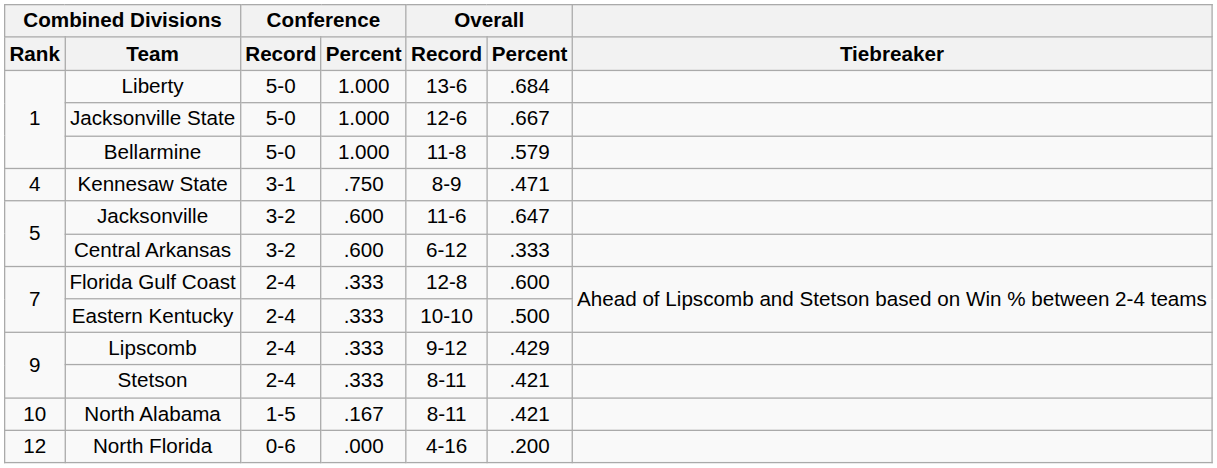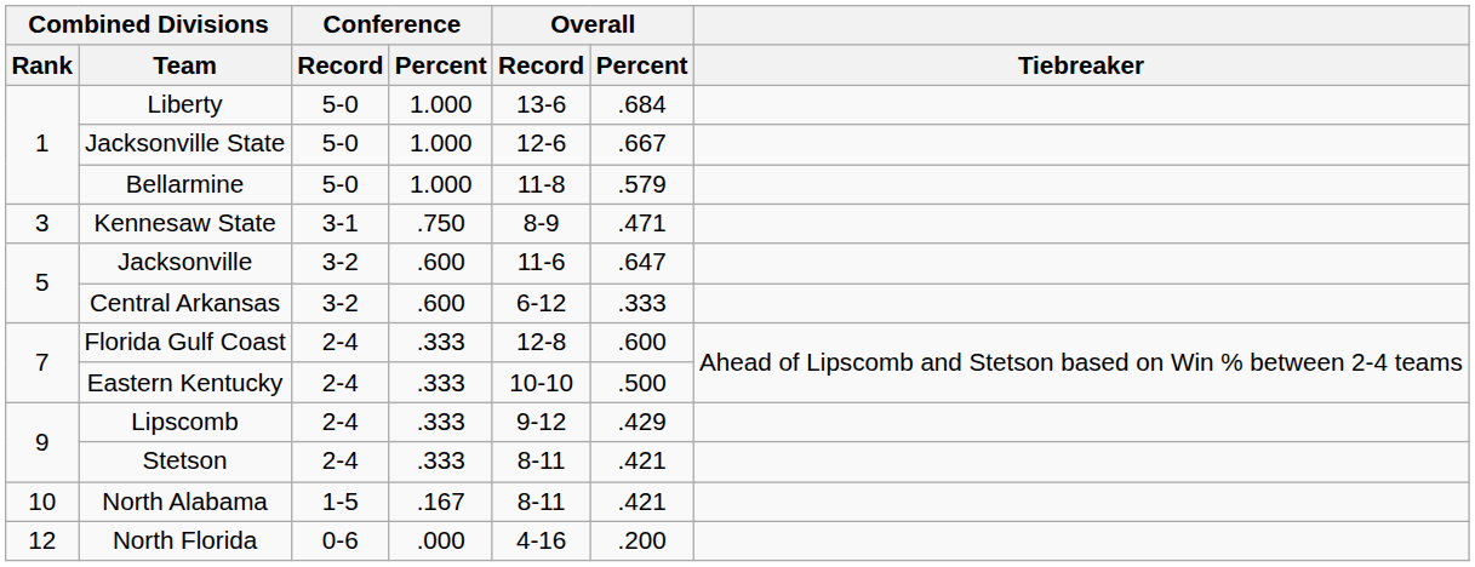 <table class="wikitable sortable" style="text-align:center">
 <tr>
 <th colspan="2">Combined Divisions</th>
 <th colspan="2">Conference</th>
 <th colspan="2">Overall</th>
 <th></th>
 </tr>
 <tr>
 <th>Rank</th>
 <th>Team</th>
 <th>Record</th>
 <th>Percent</th>
 <th>Record</th>
 <th>Percent</th>
 <th>Tiebreaker</th>
 </tr>
 <tr>
 <td rowspan="3">1</td>
 <td>Liberty</td>
 <td>5-0</td>
 <td>1.000</td>
 <td>13-6</td>
 <td>.684</td>
 <td></td>
 </tr>
 <tr>
 <td>Jacksonville State</td>
 <td>5-0</td>
 <td>1.000</td>
 <td>12-6</td>
 <td>.667</td>
 <td></td>
 </tr>
 <tr>
 <td>Bellarmine</td>
 <td>5-0</td>
 <td>1.000</td>
 <td>11-8</td>
 <td>.579</td>
 <td></td>
 </tr>
 <tr>
-<td>4</td>
+<td>3</td>
 <td>Kennesaw State</td>
 <td>3-1</td>
 <td>.750</td>
 <td>8-9</td>
 <td>.471</td>
 <td></td>
 </tr>
 <tr>
 <td rowspan="2">5</td>
 <td>Jacksonville</td>
 <td>3-2</td>
 <td>.600</td>
 <td>11-6</td>
 <td>.647</td>
 <td></td>
 </tr>
 <tr>
 <td>Central Arkansas</td>
 <td>3-2</td>
 <td>.600</td>
 <td>6-12</td>
 <td>.333</td>
 <td></td>
 </tr>
 <tr>
 <td rowspan="2">7</td>
 <td>Florida Gulf Coast</td>
 <td>2-4</td>
 <td>.333</td>
 <td>12-8</td>
 <td>.600</td>
 <td rowspan="2">Ahead of Lipscomb and Stetson based on Win % between 2-4 teams</td>
 </tr>
 <tr>
 <td>Eastern Kentucky</td>
 <td>2-4</td>
 <td>.333</td>
 <td>10-10</td>
 <td>.500</td>
 </tr>
 <tr>
 <td rowspan="2">9</td>
 <td>Lipscomb</td>
 <td>2-4</td>
 <td>.333</td>
 <td>9-12</td>
 <td>.429</td>
 <td></td>
 </tr>
 <tr>
 <td>Stetson</td>
 <td>2-4</td>
 <td>.333</td>
 <td>8-11</td>
 <td>.421</td>
 <td></td>
 </tr>
 <tr>
 <td>10</td>
 <td>North Alabama</td>
 <td>1-5</td>
 <td>.167</td>
 <td>8-11</td>
 <td>.421</td>
 <td></td>
 </tr>
 <tr>
 <td>12</td>
 <td>North Florida</td>
 <td>0-6</td>
 <td>.000</td>
 <td>4-16</td>
 <td>.200</td>
 <td></td>
 </tr>
 </table>
